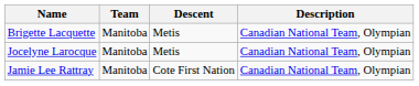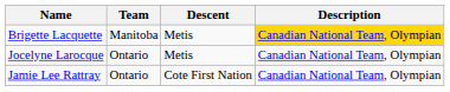 <table class="wikitable">
 <tr>
 <th>Name</th>
 <th>Team</th>
 <th>Descent</th>
 <th>Description</th>
 </tr>
 <tr>
 <td><a href='#'>Brigette Lacquette</a></td>
 <td>Manitoba</td>
 <td>Metis</td>
-<td><a href='#'>Canadian National Team</a>, Olympian</td>
+<td style="background: gold;"><a href='#'>Canadian National Team</a>, Olympian</td>
 </tr>
 <tr>
 <td><a href='#'>Jocelyne Larocque</a></td>
-<td>Manitoba</td>
+<td>Ontario</td>
 <td>Metis</td>
 <td><a href='#'>Canadian National Team</a>, Olympian</td>
 </tr>
 <tr>
 <td><a href='#'>Jamie Lee Rattray</a></td>
-<td>Manitoba</td>
+<td>Ontario</td>
 <td>Cote First Nation</td>
 <td><a href='#'>Canadian National Team</a>, Olympian</td>
 </tr>
 </table>
